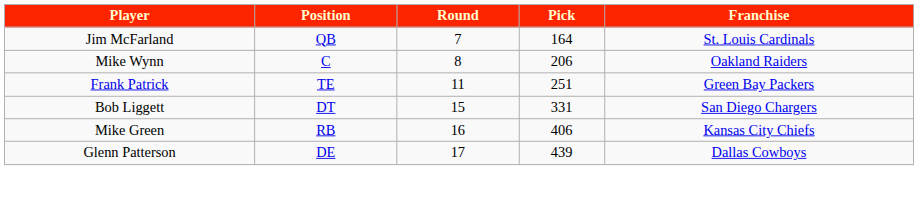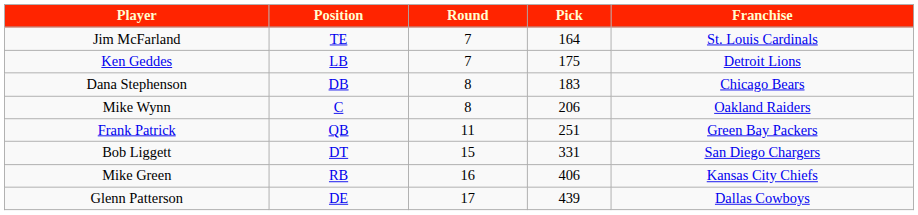 <table class="wikitable" width="80%">
 <tr align="center"  style="background:#FF2400;color:#FFFDD0;">
 <td><strong>Player</strong></td>
 <td><strong>Position</strong></td>
 <td><strong>Round</strong></td>
 <td><strong>Pick</strong></td>
 <td><strong>Franchise</strong></td>
 </tr>
 <tr align="center" bgcolor="">
 <td>Jim McFarland</td>
-<td><a href='#'>QB</a></td>
+<td><a href='#'>TE</a></td>
 <td>7</td>
 <td>164</td>
 <td><a href='#'>St. Louis Cardinals</a></td>
+</tr>
+<tr align="center" bgcolor="">
+<td><a href='#'>Ken Geddes</a></td>
+<td><a href='#'>LB</a></td>
+<td>7</td>
+<td>175</td>
+<td><a href='#'>Detroit Lions</a></td>
+</tr>
+<tr align="center" bgcolor="">
+<td>Dana Stephenson</td>
+<td><a href='#'>DB</a></td>
+<td>8</td>
+<td>183</td>
+<td><a href='#'>Chicago Bears</a></td>
 </tr>
 <tr align="center" bgcolor="">
 <td>Mike Wynn</td>
 <td><a href='#'>C</a></td>
 <td>8</td>
 <td>206</td>
 <td><a href='#'>Oakland Raiders</a></td>
 </tr>
 <tr align="center" bgcolor="">
 <td><a href='#'>Frank Patrick</a></td>
-<td><a href='#'>TE</a></td>
+<td><a href='#'>QB</a></td>
 <td>11</td>
 <td>251</td>
 <td><a href='#'>Green Bay Packers</a></td>
 </tr>
 <tr align="center" bgcolor="">
 <td>Bob Liggett</td>
 <td><a href='#'>DT</a></td>
 <td>15</td>
 <td>331</td>
 <td><a href='#'>San Diego Chargers</a></td>
 </tr>
 <tr align="center" bgcolor="">
 <td>Mike Green</td>
 <td><a href='#'>RB</a></td>
 <td>16</td>
 <td>406</td>
 <td><a href='#'>Kansas City Chiefs</a></td>
 </tr>
 <tr align="center" bgcolor="">
 <td>Glenn Patterson</td>
 <td><a href='#'>DE</a></td>
 <td>17</td>
 <td>439</td>
 <td><a href='#'>Dallas Cowboys</a></td>
 </tr>
 </table>
